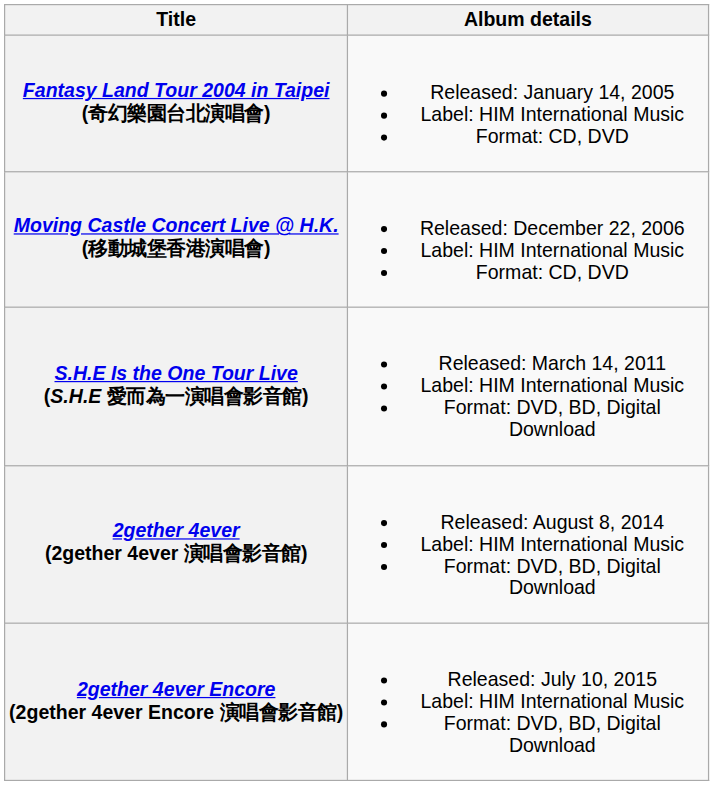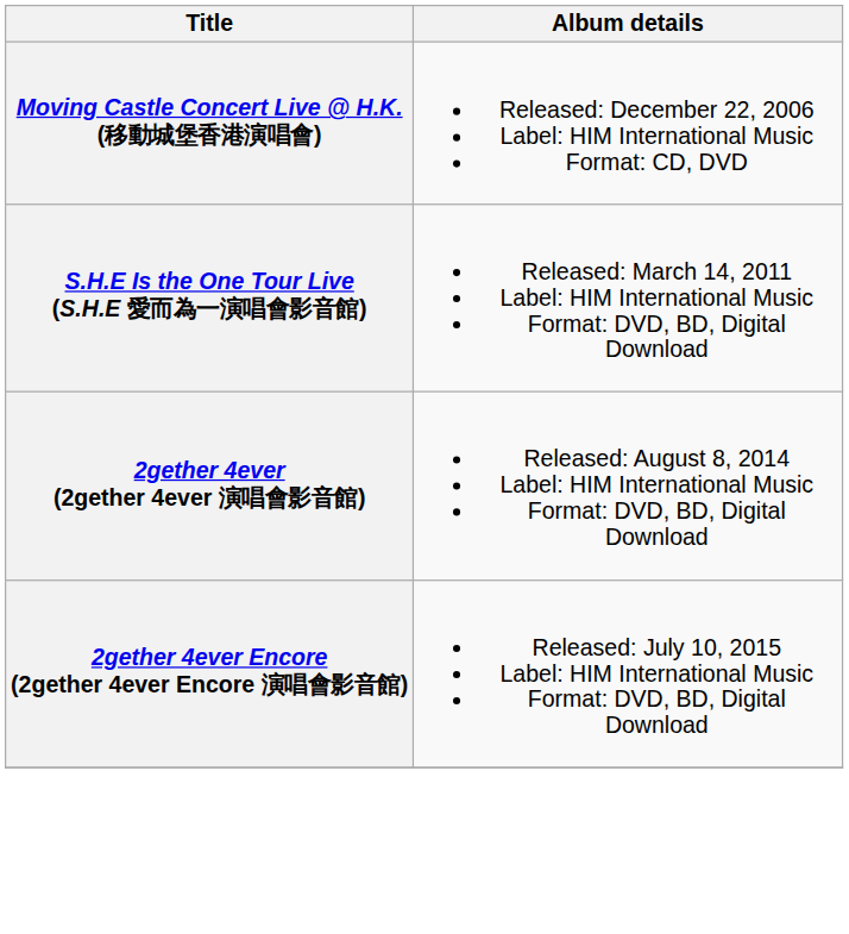 <table class="wikitable plainrowheaders" style="text-align:center;">
 <tr>
 <th scope="col">Title</th>
 <th scope="col" style="width:18em;">Album details</th>
-</tr>
-<tr>
-<th scope="row"><em><a href='#'>Fantasy Land Tour 2004 in Taipei</a></em><br>(奇幻樂園台北演唱會)</th>
-<td><br><ul><li>Released: January 14, 2005</li><li>Label: HIM International Music</li><li>Format: CD, DVD</li></ul></td>
 </tr>
 <tr>
 <th scope="row"><em><a href='#'>Moving Castle Concert Live @ H.K.</a></em><br>(移動城堡香港演唱會)</th>
 <td><br><ul><li>Released: December 22, 2006</li><li>Label: HIM International Music</li><li>Format: CD, DVD</li></ul></td>
 </tr>
 <tr>
 <th scope="row"><em><a href='#'>S.H.E Is the One Tour Live</a></em><br>(<em>S.H.E</em> 愛而為一演唱會影音館)</th>
 <td><br><ul><li>Released: March 14, 2011</li><li>Label: HIM International Music</li><li>Format: DVD, BD, Digital Download</li></ul></td>
 </tr>
 <tr>
 <th ! scope="row"><em><a href='#'>2gether 4ever</a></em><br>(2gether 4ever 演唱會影音館)</th>
 <td><br><ul><li>Released: August 8, 2014</li><li>Label: HIM International Music</li><li>Format: DVD, BD, Digital Download</li></ul></td>
 </tr>
 <tr>
 <th scope="row"><em><a href='#'>2gether 4ever Encore</a></em><br>(2gether 4ever Encore 演唱會影音館)</th>
 <td><br><ul><li>Released: July 10, 2015</li><li>Label: HIM International Music</li><li>Format: DVD, BD, Digital Download</li></ul></td>
 </tr>
 <tr>
 </tr>
 </table>
